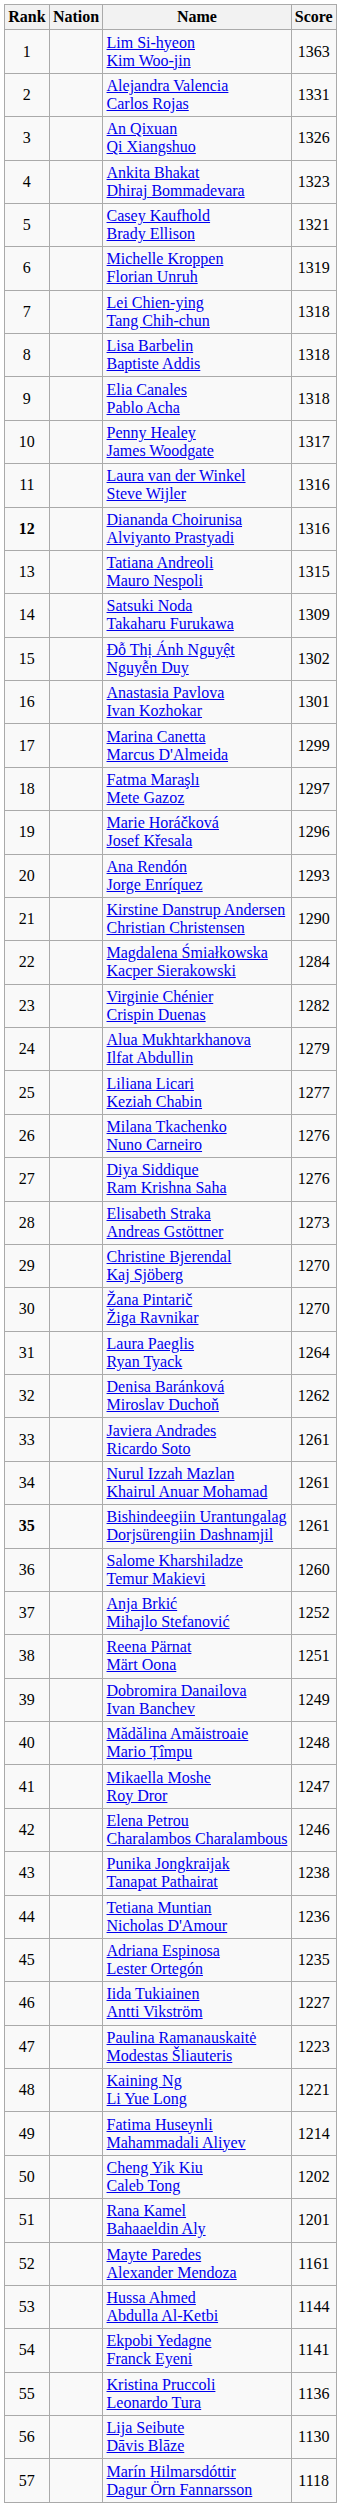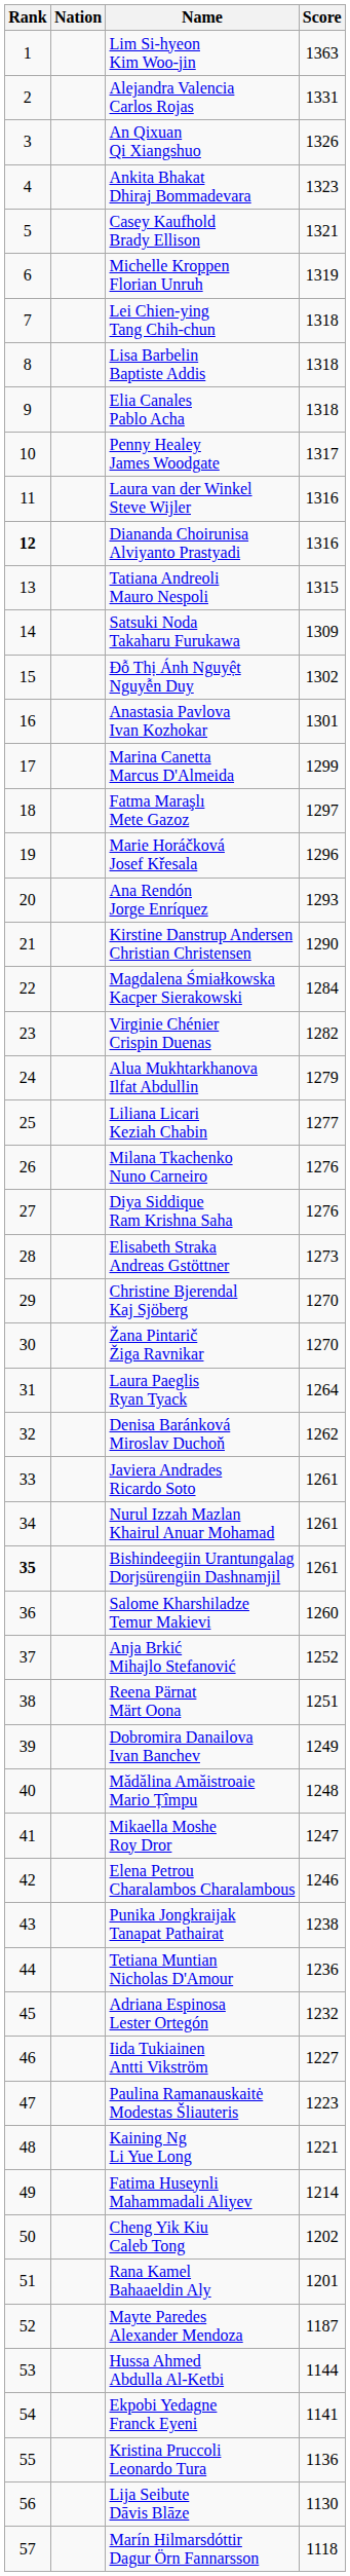 <table class="wikitable sortable" style="text-align:center">
 <tr>
 <th>Rank</th>
 <th>Nation</th>
 <th>Name</th>
 <th>Score</th>
 </tr>
 <tr>
 <td>1</td>
 <td align=left></td>
 <td align=left><a href='#'>Lim Si-hyeon</a> <br> <a href='#'>Kim Woo-jin</a></td>
 <td>1363</td>
 </tr>
 <tr>
 <td>2</td>
 <td align=left></td>
 <td align=left><a href='#'>Alejandra Valencia</a> <br> <a href='#'>Carlos Rojas</a></td>
 <td>1331</td>
 </tr>
 <tr>
 <td>3</td>
 <td align=left></td>
 <td align=left><a href='#'>An Qixuan</a> <br> <a href='#'>Qi Xiangshuo</a></td>
 <td>1326</td>
 </tr>
 <tr>
 <td>4</td>
 <td align=left></td>
 <td align=left><a href='#'>Ankita Bhakat</a> <br> <a href='#'>Dhiraj Bommadevara</a></td>
 <td>1323</td>
 </tr>
 <tr>
 <td>5</td>
 <td align=left></td>
 <td align=left><a href='#'>Casey Kaufhold</a> <br> <a href='#'>Brady Ellison</a></td>
 <td>1321</td>
 </tr>
 <tr>
 <td>6</td>
 <td align=left></td>
 <td align=left><a href='#'>Michelle Kroppen</a> <br> <a href='#'>Florian Unruh</a></td>
 <td>1319</td>
 </tr>
 <tr>
 <td>7</td>
 <td align=left></td>
 <td align=left><a href='#'>Lei Chien-ying</a> <br> <a href='#'>Tang Chih-chun</a></td>
 <td>1318</td>
 </tr>
 <tr>
 <td>8</td>
 <td align=left></td>
 <td align=left><a href='#'>Lisa Barbelin</a> <br> <a href='#'>Baptiste Addis</a></td>
 <td>1318</td>
 </tr>
 <tr>
 <td>9</td>
 <td align=left></td>
 <td align=left><a href='#'>Elia Canales</a> <br> <a href='#'>Pablo Acha</a></td>
 <td>1318</td>
 </tr>
 <tr>
 <td>10</td>
 <td align=left></td>
 <td align=left><a href='#'>Penny Healey</a> <br> <a href='#'>James Woodgate</a></td>
 <td>1317</td>
 </tr>
 <tr>
 <td>11</td>
 <td align=left></td>
 <td align=left><a href='#'>Laura van der Winkel</a> <br> <a href='#'>Steve Wijler</a></td>
 <td>1316</td>
 </tr>
 <tr>
 <td><strong>12</strong></td>
 <td align=left></td>
 <td align=left><a href='#'>Diananda Choirunisa</a> <br> <a href='#'>Alviyanto Prastyadi</a></td>
 <td>1316</td>
 </tr>
 <tr>
 <td>13</td>
 <td align=left></td>
 <td align=left><a href='#'>Tatiana Andreoli</a> <br> <a href='#'>Mauro Nespoli</a></td>
 <td>1315</td>
 </tr>
 <tr>
 <td>14</td>
 <td align=left></td>
 <td align=left><a href='#'>Satsuki Noda</a> <br> <a href='#'>Takaharu Furukawa</a></td>
 <td>1309</td>
 </tr>
 <tr>
 <td>15</td>
 <td align=left></td>
 <td align=left><a href='#'>Đỗ Thị Ánh Nguyệt</a> <br> <a href='#'>Nguyễn Duy</a></td>
 <td>1302</td>
 </tr>
 <tr>
 <td>16</td>
 <td align=left></td>
 <td align=left><a href='#'>Anastasia Pavlova</a> <br> <a href='#'>Ivan Kozhokar</a></td>
 <td>1301</td>
 </tr>
 <tr>
 <td>17</td>
 <td align=left></td>
 <td align=left><a href='#'>Marina Canetta</a> <br> <a href='#'>Marcus D'Almeida</a></td>
 <td>1299</td>
 </tr>
 <tr>
 <td>18</td>
 <td align=left></td>
 <td align=left><a href='#'>Fatma Maraşlı</a> <br> <a href='#'>Mete Gazoz</a></td>
 <td>1297</td>
 </tr>
 <tr>
 <td>19</td>
 <td align=left></td>
 <td align=left><a href='#'>Marie Horáčková</a> <br> <a href='#'>Josef Křesala</a></td>
 <td>1296</td>
 </tr>
 <tr>
 <td>20</td>
 <td align=left></td>
 <td align=left><a href='#'>Ana Rendón</a> <br> <a href='#'>Jorge Enríquez</a></td>
 <td>1293</td>
 </tr>
 <tr>
 <td>21</td>
 <td align=left></td>
 <td align=left><a href='#'>Kirstine Danstrup Andersen</a> <br> <a href='#'>Christian Christensen</a></td>
 <td>1290</td>
 </tr>
 <tr>
 <td>22</td>
 <td align=left></td>
 <td align=left><a href='#'>Magdalena Śmiałkowska</a> <br> <a href='#'>Kacper Sierakowski</a></td>
 <td>1284</td>
 </tr>
 <tr>
 <td>23</td>
 <td align=left></td>
 <td align=left><a href='#'>Virginie Chénier</a> <br> <a href='#'>Crispin Duenas</a></td>
 <td>1282</td>
 </tr>
 <tr>
 <td>24</td>
 <td align=left></td>
 <td align=left><a href='#'>Alua Mukhtarkhanova</a> <br> <a href='#'>Ilfat Abdullin</a></td>
 <td>1279</td>
 </tr>
 <tr>
 <td>25</td>
 <td align=left></td>
 <td align=left><a href='#'>Liliana Licari</a> <br> <a href='#'>Keziah Chabin</a></td>
 <td>1277</td>
 </tr>
 <tr>
 <td>26</td>
 <td align=left></td>
 <td align=left><a href='#'>Milana Tkachenko</a> <br> <a href='#'>Nuno Carneiro</a></td>
 <td>1276</td>
 </tr>
 <tr>
 <td>27</td>
 <td align=left></td>
 <td align=left><a href='#'>Diya Siddique</a> <br> <a href='#'>Ram Krishna Saha</a></td>
 <td>1276</td>
 </tr>
 <tr>
 <td>28</td>
 <td align=left></td>
 <td align=left><a href='#'>Elisabeth Straka</a> <br> <a href='#'>Andreas Gstöttner</a></td>
 <td>1273</td>
 </tr>
 <tr>
 <td>29</td>
 <td align=left></td>
 <td align=left><a href='#'>Christine Bjerendal</a> <br> <a href='#'>Kaj Sjöberg</a></td>
 <td>1270</td>
 </tr>
 <tr>
 <td>30</td>
 <td align=left></td>
 <td align=left><a href='#'>Žana Pintarič</a> <br> <a href='#'>Žiga Ravnikar</a></td>
 <td>1270</td>
 </tr>
 <tr>
 <td>31</td>
 <td align=left></td>
 <td align=left><a href='#'>Laura Paeglis</a> <br> <a href='#'>Ryan Tyack</a></td>
 <td>1264</td>
 </tr>
 <tr>
 <td>32</td>
 <td align=left></td>
 <td align=left><a href='#'>Denisa Baránková</a> <br> <a href='#'>Miroslav Duchoň</a></td>
 <td>1262</td>
 </tr>
 <tr>
 <td>33</td>
 <td align=left></td>
 <td align=left><a href='#'>Javiera Andrades</a> <br> <a href='#'>Ricardo Soto</a></td>
 <td>1261</td>
 </tr>
 <tr>
 <td>34</td>
 <td align=left></td>
 <td align=left><a href='#'>Nurul Izzah Mazlan</a> <br> <a href='#'>Khairul Anuar Mohamad</a></td>
 <td>1261</td>
 </tr>
 <tr>
 <td><strong>35</strong></td>
 <td align=left></td>
 <td align=left><a href='#'>Bishindeegiin Urantungalag</a> <br> <a href='#'>Dorjsürengiin Dashnamjil</a></td>
 <td>1261</td>
 </tr>
 <tr>
 <td>36</td>
 <td align=left></td>
 <td align=left><a href='#'>Salome Kharshiladze</a> <br> <a href='#'>Temur Makievi</a></td>
 <td>1260</td>
 </tr>
 <tr>
 <td>37</td>
 <td align=left></td>
 <td align=left><a href='#'>Anja Brkić</a> <br> <a href='#'>Mihajlo Stefanović</a></td>
 <td>1252</td>
 </tr>
 <tr>
 <td>38</td>
 <td align=left></td>
 <td align=left><a href='#'>Reena Pärnat</a> <br> <a href='#'>Märt Oona</a></td>
 <td>1251</td>
 </tr>
 <tr>
 <td>39</td>
 <td align=left></td>
 <td align=left><a href='#'>Dobromira Danailova</a> <br> <a href='#'>Ivan Banchev</a></td>
 <td>1249</td>
 </tr>
 <tr>
 <td>40</td>
 <td align=left></td>
 <td align=left><a href='#'>Mădălina Amăistroaie</a> <br> <a href='#'>Mario Țîmpu</a></td>
 <td>1248</td>
 </tr>
 <tr>
 <td>41</td>
 <td align=left></td>
 <td align=left><a href='#'>Mikaella Moshe</a> <br> <a href='#'>Roy Dror</a></td>
 <td>1247</td>
 </tr>
 <tr>
 <td>42</td>
 <td align=left></td>
 <td align=left><a href='#'>Elena Petrou</a> <br> <a href='#'>Charalambos Charalambous</a></td>
 <td>1246</td>
 </tr>
 <tr>
 <td>43</td>
 <td align=left></td>
 <td align=left><a href='#'>Punika Jongkraijak</a> <br> <a href='#'>Tanapat Pathairat</a></td>
 <td>1238</td>
 </tr>
 <tr>
 <td>44</td>
 <td align=left></td>
 <td align=left><a href='#'>Tetiana Muntian</a> <br> <a href='#'>Nicholas D'Amour</a></td>
 <td>1236</td>
 </tr>
 <tr>
 <td>45</td>
 <td align=left></td>
 <td align=left><a href='#'>Adriana Espinosa</a> <br> <a href='#'>Lester Ortegón</a></td>
-<td>1235</td>
+<td>1232</td>
 </tr>
 <tr>
 <td>46</td>
 <td align=left></td>
 <td align=left><a href='#'>Iida Tukiainen</a> <br> <a href='#'>Antti Vikström</a></td>
 <td>1227</td>
 </tr>
 <tr>
 <td>47</td>
 <td align=left></td>
 <td align=left><a href='#'>Paulina Ramanauskaitė</a> <br> <a href='#'>Modestas Šliauteris</a></td>
 <td>1223</td>
 </tr>
 <tr>
 <td>48</td>
 <td align=left></td>
 <td align=left><a href='#'>Kaining Ng</a> <br> <a href='#'>Li Yue Long</a></td>
 <td>1221</td>
 </tr>
 <tr>
 <td>49</td>
 <td align=left></td>
 <td align=left><a href='#'>Fatima Huseynli</a> <br> <a href='#'>Mahammadali Aliyev</a></td>
 <td>1214</td>
 </tr>
 <tr>
 <td>50</td>
 <td align=left></td>
 <td align=left><a href='#'>Cheng Yik Kiu</a> <br> <a href='#'>Caleb Tong</a></td>
 <td>1202</td>
 </tr>
 <tr>
 <td>51</td>
 <td align=left></td>
 <td align=left><a href='#'>Rana Kamel</a> <br> <a href='#'>Bahaaeldin Aly</a></td>
 <td>1201</td>
 </tr>
 <tr>
 <td>52</td>
 <td align=left></td>
 <td align=left><a href='#'>Mayte Paredes</a> <br> <a href='#'>Alexander Mendoza</a></td>
-<td>1161</td>
+<td>1187</td>
 </tr>
 <tr>
 <td>53</td>
 <td align=left></td>
 <td align=left><a href='#'>Hussa Ahmed</a> <br> <a href='#'>Abdulla Al-Ketbi</a></td>
 <td>1144</td>
 </tr>
 <tr>
 <td>54</td>
 <td align=left></td>
 <td align=left><a href='#'>Ekpobi Yedagne</a> <br> <a href='#'>Franck Eyeni</a></td>
 <td>1141</td>
 </tr>
 <tr>
 <td>55</td>
 <td align=left></td>
 <td align=left><a href='#'>Kristina Pruccoli</a> <br> <a href='#'>Leonardo Tura</a></td>
 <td>1136</td>
 </tr>
 <tr>
 <td>56</td>
 <td align=left></td>
 <td align=left><a href='#'>Lija Seibute</a> <br> <a href='#'>Dāvis Blāze</a></td>
 <td>1130</td>
 </tr>
 <tr>
 <td>57</td>
 <td align=left></td>
 <td align=left><a href='#'>Marín Hilmarsdóttir</a> <br> <a href='#'>Dagur Örn Fannarsson</a></td>
 <td>1118</td>
 </tr>
 </table>
